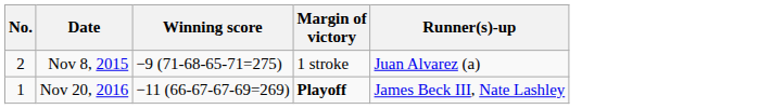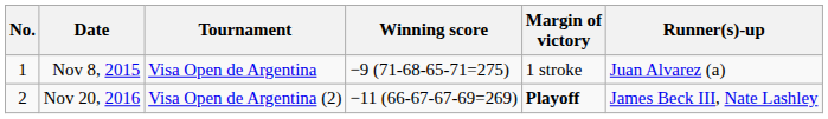 <table class="wikitable" style="font-size:95%;">
 <tr>
 <th>No.</th>
 <th>Date</th>
+<th>Tournament</th>
 <th>Winning score</th>
 <th>Margin of<br>victory</th>
 <th>Runner(s)-up</th>
 </tr>
 <tr>
-<td align=center>2</td>
+<td align=center>1</td>
 <td align=right>Nov 8, <a href='#'>2015</a></td>
+<td><a href='#'>Visa Open de Argentina</a></td>
 <td>−9 (71-68-65-71=275)</td>
 <td>1 stroke</td>
 <td> <a href='#'>Juan Alvarez</a> (a)</td>
 </tr>
 <tr>
-<td align=center>1</td>
+<td align=center>2</td>
 <td align=right>Nov 20, <a href='#'>2016</a></td>
+<td><a href='#'>Visa Open de Argentina</a> (2)</td>
 <td>−11 (66-67-67-69=269)</td>
 <td><strong>Playoff</strong></td>
 <td> <a href='#'>James Beck III</a>,  <a href='#'>Nate Lashley</a></td>
 </tr>
 </table>
